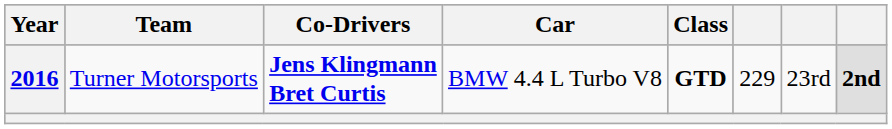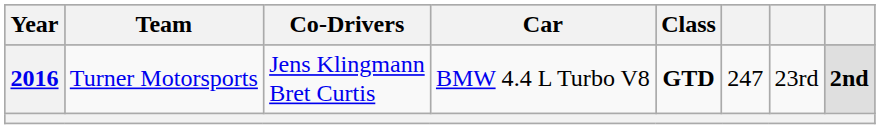 <table class="wikitable" style="text-align:center; font-size:90%">
 <tr>
 <th scope=col>Year</th>
 <th scope=col>Team</th>
 <th scope=col>Co-Drivers</th>
 <th scope=col>Car</th>
 <th scope=col>Class</th>
 <th scope=col></th>
 <th scope=col></th>
 <th scope=col></th>
 </tr>
 <tr>
 <th scope=row><a href='#'>2016</a></th>
 <td align="left"><a href='#'>Turner Motorsports</a></td>
-<td align="left"><strong><a href='#'>Jens Klingmann</a><br><a href='#'>Bret Curtis</a></strong></td>
+<td align="left"><a href='#'>Jens Klingmann</a><br><a href='#'>Bret Curtis</a></td>
 <td align="left"><a href='#'>BMW</a> 4.4 L Turbo V8</td>
 <td><strong>GTD</strong></td>
-<td>229</td>
+<td>247</td>
 <td>23rd</td>
 <td style="background:#DFDFDF;"><strong>2nd</strong></td>
 </tr>
 <tr>
 <th colspan="9"></th>
 </tr>
 </table>
